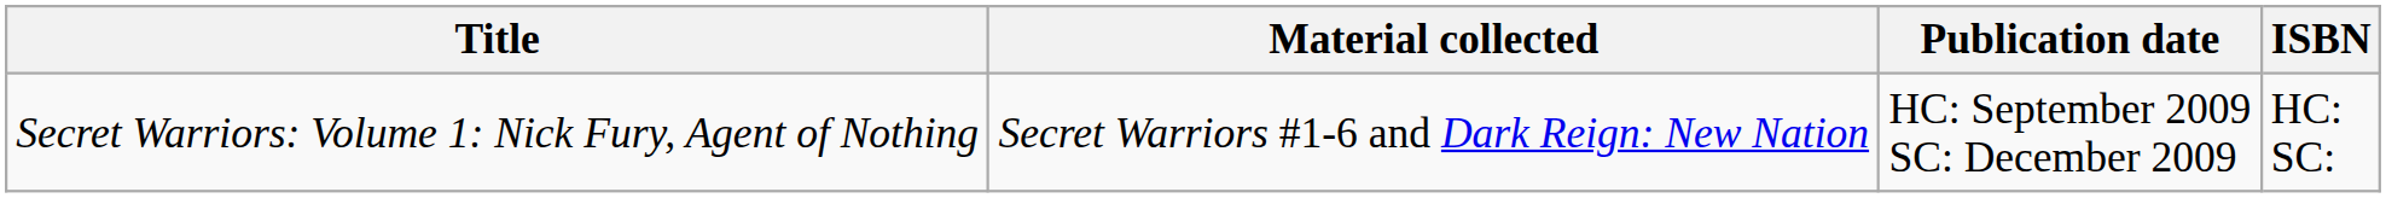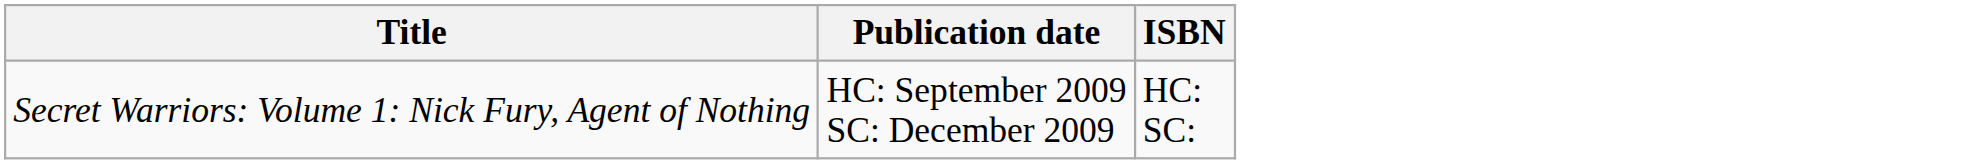 <table class="wikitable">
 <tr>
 <th>Title</th>
-<th>Material collected</th>
 <th>Publication date</th>
 <th>ISBN</th>
 </tr>
 <tr>
 <td><em>Secret Warriors: Volume 1: Nick Fury, Agent of Nothing</em></td>
-<td><em>Secret Warriors</em> #1-6 and <em><a href='#'>Dark Reign: New Nation</a></em></td>
 <td>HC: September 2009 <br>SC: December 2009</td>
 <td>HC: <br>SC: </td>
 </tr>
 </table>
